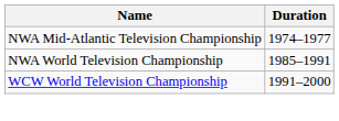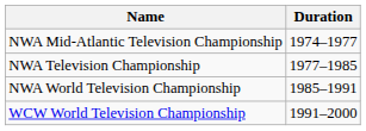 <table class="wikitable" border="1">
 <tr>
 <th>Name</th>
 <th>Duration</th>
 </tr>
 <tr>
 <td>NWA Mid-Atlantic Television Championship</td>
 <td>1974–1977</td>
 </tr>
 <tr>
+<td>NWA Television Championship</td>
+<td>1977–1985</td>
+</tr>
+<tr>
 <td>NWA World Television Championship</td>
 <td>1985–1991</td>
 </tr>
 <tr>
 <td><a href='#'>WCW World Television Championship</a></td>
 <td>1991–2000</td>
 </tr>
 </table>
